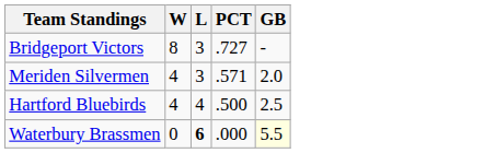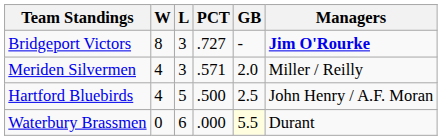 <table class="wikitable">
 <tr>
 <th>Team Standings</th>
 <th>W</th>
 <th>L</th>
 <th>PCT</th>
 <th>GB</th>
+<th>Managers</th>
 </tr>
 <tr>
 <td><a href='#'>Bridgeport Victors</a></td>
 <td>8</td>
 <td>3</td>
 <td>.727</td>
 <td>-</td>
+<td><strong><a href='#'>Jim O'Rourke</a></strong></td>
 </tr>
 <tr>
 <td><a href='#'>Meriden Silvermen</a></td>
 <td>4</td>
 <td>3</td>
 <td>.571</td>
 <td>2.0</td>
+<td>Miller / Reilly</td>
 </tr>
 <tr>
 <td><a href='#'>Hartford Bluebirds</a></td>
 <td>4</td>
-<td>4</td>
+<td>5</td>
 <td>.500</td>
 <td>2.5</td>
+<td>John Henry / A.F. Moran</td>
 </tr>
 <tr>
 <td><a href='#'>Waterbury Brassmen</a></td>
 <td>0</td>
-<td><strong>6</strong></td>
+<td>6</td>
 <td>.000</td>
 <td style="background: lightyellow;">5.5</td>
+<td>Durant</td>
 </tr>
 </table>
